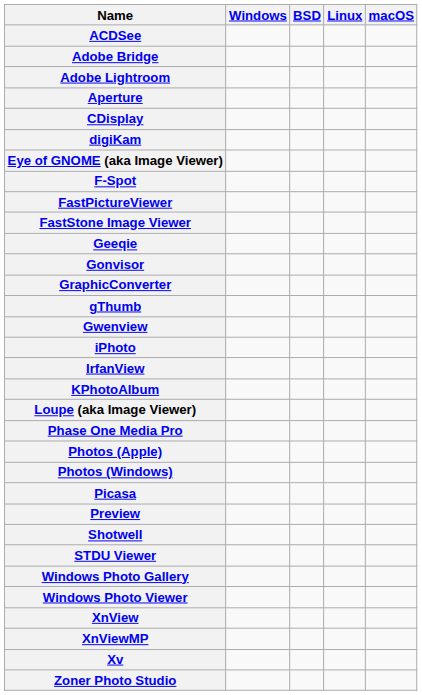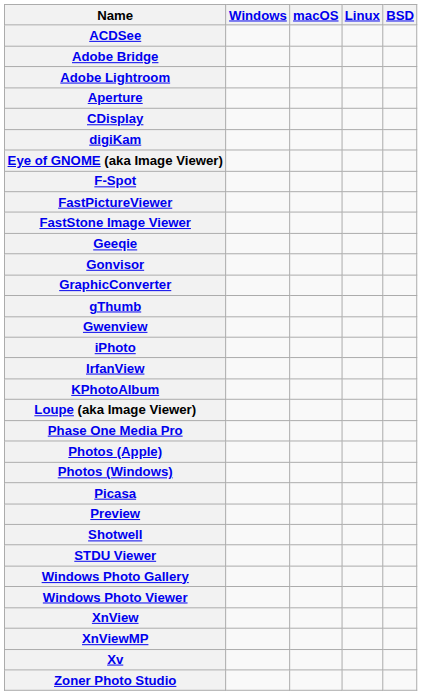 <table class="wikitable sortable sticky-header" style="font-size: 85%; text-align: center; width: auto;">
 <tr>
 <th>Name</th>
 <th><a href='#'>Windows</a></th>
+<th><a href='#'>macOS</a></th>
+<th><a href='#'>Linux</a></th>
 <th><a href='#'>BSD</a></th>
-<th><a href='#'>Linux</a></th>
-<th><a href='#'>macOS</a></th>
 </tr>
 <tr>
 <th scope="row"><a href='#'>ACDSee</a></th>
 <td></td>
 <td></td>
 <td></td>
 <td></td>
 </tr>
 <tr>
 <th scope="row"><a href='#'>Adobe Bridge</a></th>
 <td></td>
 <td></td>
 <td></td>
 <td></td>
 </tr>
 <tr>
 <th scope="row"><a href='#'>Adobe Lightroom</a></th>
 <td></td>
 <td></td>
 <td></td>
 <td></td>
 </tr>
 <tr>
 <th scope="row"><a href='#'>Aperture</a></th>
 <td></td>
 <td></td>
 <td></td>
 <td></td>
 </tr>
 <tr>
 <th scope="row"><a href='#'>CDisplay</a></th>
 <td></td>
 <td></td>
 <td></td>
 <td></td>
 </tr>
 <tr>
 <th scope="row"><a href='#'>digiKam</a></th>
 <td></td>
 <td></td>
 <td></td>
 <td></td>
 </tr>
 <tr>
 <th scope="row"><a href='#'>Eye of GNOME</a> (aka Image Viewer)</th>
 <td></td>
 <td></td>
 <td></td>
 <td></td>
 </tr>
 <tr>
 <th scope="row"><a href='#'>F-Spot</a></th>
 <td></td>
 <td></td>
 <td></td>
 <td></td>
 </tr>
 <tr>
 <th scope="row"><a href='#'>FastPictureViewer</a></th>
 <td></td>
 <td></td>
 <td></td>
 <td></td>
 </tr>
 <tr>
 <th scope="row"><a href='#'>FastStone Image Viewer</a></th>
 <td></td>
 <td></td>
 <td></td>
 <td></td>
 </tr>
 <tr>
 <th scope="row"><a href='#'>Geeqie</a></th>
 <td></td>
 <td></td>
 <td></td>
 <td></td>
 </tr>
 <tr>
 <th scope="row"><a href='#'>Gonvisor</a></th>
 <td></td>
 <td></td>
 <td></td>
 <td></td>
 </tr>
 <tr>
 <th scope="row"><a href='#'>GraphicConverter</a></th>
 <td></td>
 <td></td>
 <td></td>
 <td></td>
 </tr>
 <tr>
 <th scope="row"><a href='#'>gThumb</a></th>
 <td></td>
 <td></td>
 <td></td>
 <td></td>
 </tr>
 <tr>
 <th scope="row"><a href='#'>Gwenview</a></th>
 <td></td>
 <td></td>
 <td></td>
 <td></td>
 </tr>
 <tr>
 <th scope="row"><a href='#'>iPhoto</a></th>
 <td></td>
 <td></td>
 <td></td>
 <td></td>
 </tr>
 <tr>
 <th scope="row"><a href='#'>IrfanView</a></th>
 <td></td>
 <td></td>
 <td></td>
 <td></td>
 </tr>
 <tr>
 <th scope="row"><a href='#'>KPhotoAlbum</a></th>
 <td></td>
 <td></td>
 <td></td>
 <td></td>
 </tr>
 <tr>
 <th scope="row"><a href='#'>Loupe</a> (aka Image Viewer)</th>
 <td></td>
 <td></td>
 <td></td>
 <td></td>
 </tr>
 <tr>
 <th scope="row"><a href='#'>Phase One Media Pro</a></th>
 <td></td>
 <td></td>
 <td></td>
 <td></td>
 </tr>
 <tr>
 <th scope="row"><a href='#'>Photos (Apple)</a></th>
 <td></td>
 <td></td>
 <td></td>
 <td></td>
 </tr>
 <tr>
 <th scope="row"><a href='#'>Photos (Windows)</a></th>
 <td></td>
 <td></td>
 <td></td>
 <td></td>
 </tr>
 <tr>
 <th scope="row"><a href='#'>Picasa</a></th>
 <td></td>
 <td></td>
 <td></td>
 <td></td>
 </tr>
 <tr>
 <th scope="row"><a href='#'>Preview</a></th>
 <td></td>
 <td></td>
 <td></td>
 <td></td>
 </tr>
 <tr>
 <th scope="row"><a href='#'>Shotwell</a></th>
 <td></td>
 <td></td>
 <td></td>
 <td></td>
 </tr>
 <tr>
 <th scope="row"><a href='#'>STDU Viewer</a></th>
 <td></td>
 <td></td>
 <td></td>
 <td></td>
 </tr>
 <tr>
 <th scope="row"><a href='#'>Windows Photo Gallery</a></th>
 <td></td>
 <td></td>
 <td></td>
 <td></td>
 </tr>
 <tr>
 <th scope="row"><a href='#'>Windows Photo Viewer</a></th>
 <td></td>
 <td></td>
 <td></td>
 <td></td>
 </tr>
 <tr>
 <th scope="row"><a href='#'>XnView</a></th>
 <td></td>
 <td></td>
 <td></td>
 <td></td>
 </tr>
 <tr>
 <th scope="row"><a href='#'>XnViewMP</a></th>
 <td></td>
 <td></td>
 <td></td>
 <td></td>
 </tr>
 <tr>
 <th scope="row"><a href='#'>Xv</a></th>
 <td></td>
 <td></td>
 <td></td>
 <td></td>
 </tr>
 <tr>
 <th scope="row"><a href='#'>Zoner Photo Studio</a></th>
 <td></td>
 <td></td>
 <td></td>
 <td></td>
 </tr>
 </table>
